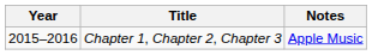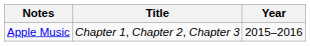 <table class="wikitable">
 <tr>
+<th>Notes</th>
+<th>Title</th>
 <th>Year</th>
-<th>Title</th>
-<th>Notes</th>
 </tr>
 <tr>
+<td><a href='#'>Apple Music</a></td>
+<td><em>Chapter 1</em>, <em>Chapter 2</em>, <em>Chapter 3</em></td>
 <td>2015–2016</td>
-<td><em>Chapter 1</em>, <em>Chapter 2</em>, <em>Chapter 3</em></td>
-<td><a href='#'>Apple Music</a></td>
 </tr>
 </table>
